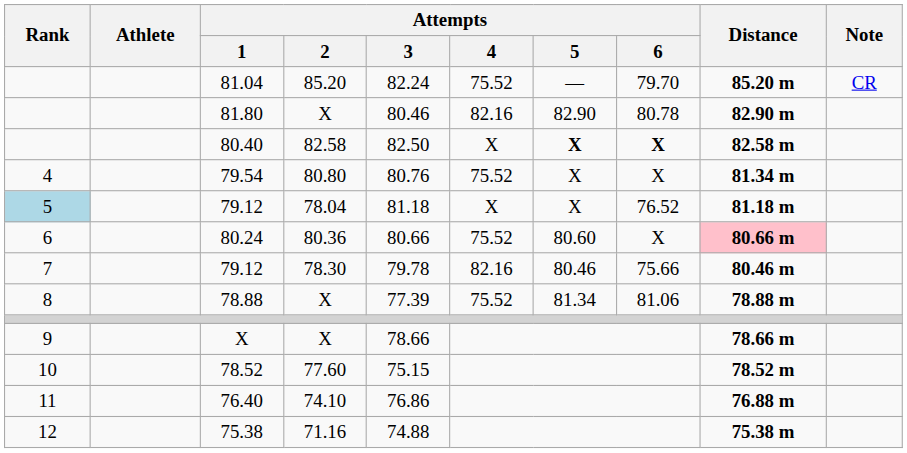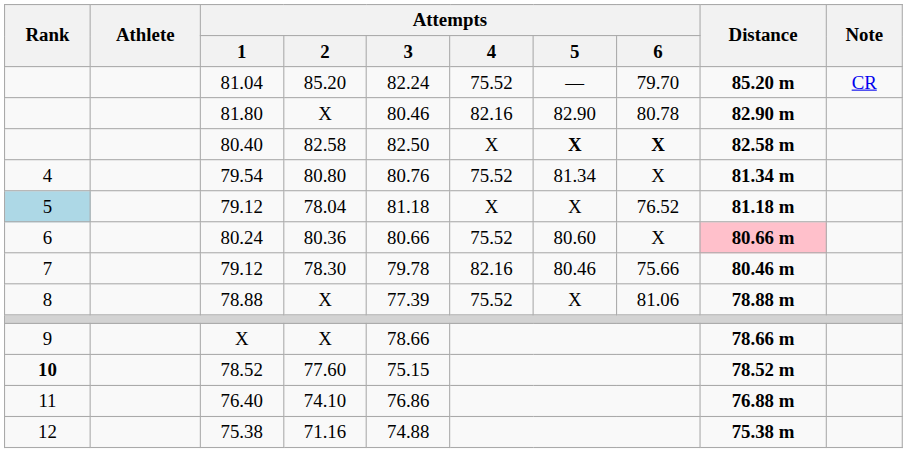 <table class="wikitable" style=" text-align:center; font-size:110%;" width="95%">
 <tr>
 <th rowspan="2">Rank</th>
 <th rowspan="2">Athlete</th>
 <th colspan="6">Attempts</th>
 <th rowspan="2">Distance</th>
 <th rowspan="2">Note</th>
 </tr>
 <tr>
 <th>1</th>
 <th>2</th>
 <th>3</th>
 <th>4</th>
 <th>5</th>
 <th>6</th>
 </tr>
 <tr>
 <td></td>
 <td align=left></td>
 <td>81.04</td>
 <td>85.20</td>
 <td>82.24</td>
 <td>75.52</td>
 <td>—</td>
 <td>79.70</td>
 <td><strong>85.20 m</strong></td>
 <td><a href='#'>CR</a></td>
 </tr>
 <tr>
 <td></td>
 <td align=left></td>
 <td>81.80</td>
 <td>X</td>
 <td>80.46</td>
 <td>82.16</td>
 <td>82.90</td>
 <td>80.78</td>
 <td><strong>82.90 m</strong></td>
 <td></td>
 </tr>
 <tr>
 <td></td>
 <td align=left></td>
 <td>80.40</td>
 <td>82.58</td>
 <td>82.50</td>
 <td>X</td>
 <td><strong>X</strong></td>
 <td><strong>X</strong></td>
 <td><strong>82.58 m</strong></td>
 <td></td>
 </tr>
 <tr>
 <td>4</td>
 <td align=left></td>
 <td>79.54</td>
 <td>80.80</td>
 <td>80.76</td>
 <td>75.52</td>
-<td>X</td>
+<td>81.34</td>
 <td>X</td>
 <td><strong>81.34 m</strong></td>
 <td></td>
 </tr>
 <tr>
 <td style="background: lightblue;">5</td>
 <td align=left></td>
 <td>79.12</td>
 <td>78.04</td>
 <td>81.18</td>
 <td>X</td>
 <td>X</td>
 <td>76.52</td>
 <td><strong>81.18 m</strong></td>
 <td></td>
 </tr>
 <tr>
 <td>6</td>
 <td align=left></td>
 <td>80.24</td>
 <td>80.36</td>
 <td>80.66</td>
 <td>75.52</td>
 <td>80.60</td>
 <td>X</td>
 <td style="background: pink;"><strong>80.66 m</strong></td>
 <td></td>
 </tr>
 <tr>
 <td>7</td>
 <td align=left></td>
 <td>79.12</td>
 <td>78.30</td>
 <td>79.78</td>
 <td>82.16</td>
 <td>80.46</td>
 <td>75.66</td>
 <td><strong>80.46 m</strong></td>
 <td></td>
 </tr>
 <tr>
 <td>8</td>
 <td align=left></td>
 <td>78.88</td>
 <td>X</td>
 <td>77.39</td>
 <td>75.52</td>
-<td>81.34</td>
+<td>X</td>
 <td>81.06</td>
 <td><strong>78.88 m</strong></td>
 <td></td>
 </tr>
 <tr>
 <td colspan=10 bgcolor=lightgray></td>
 </tr>
 <tr>
 <td>9</td>
 <td align=left></td>
 <td>X</td>
 <td>X</td>
 <td>78.66</td>
 <td colspan=3></td>
 <td><strong>78.66 m</strong></td>
 <td></td>
 </tr>
 <tr>
-<td>10</td>
+<td><strong>10</strong></td>
 <td align=left></td>
 <td>78.52</td>
 <td>77.60</td>
 <td>75.15</td>
 <td colspan=3></td>
 <td><strong>78.52 m</strong></td>
 <td></td>
 </tr>
 <tr>
 <td>11</td>
 <td align=left></td>
 <td>76.40</td>
 <td>74.10</td>
 <td>76.86</td>
 <td colspan=3></td>
 <td><strong>76.88 m</strong></td>
 <td></td>
 </tr>
 <tr>
 <td>12</td>
 <td align=left></td>
 <td>75.38</td>
 <td>71.16</td>
 <td>74.88</td>
 <td colspan=3></td>
 <td><strong>75.38 m</strong></td>
 <td></td>
 </tr>
 </table>
